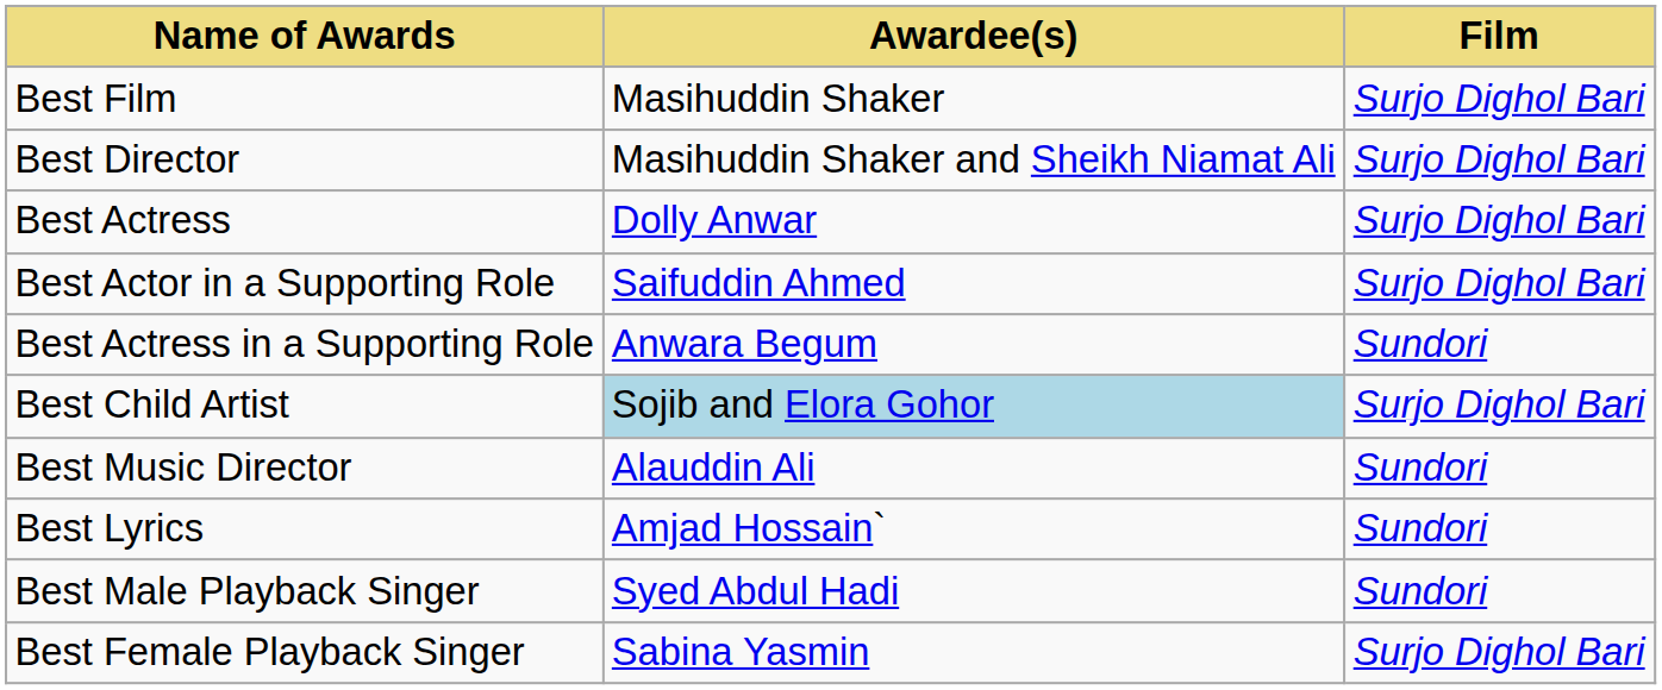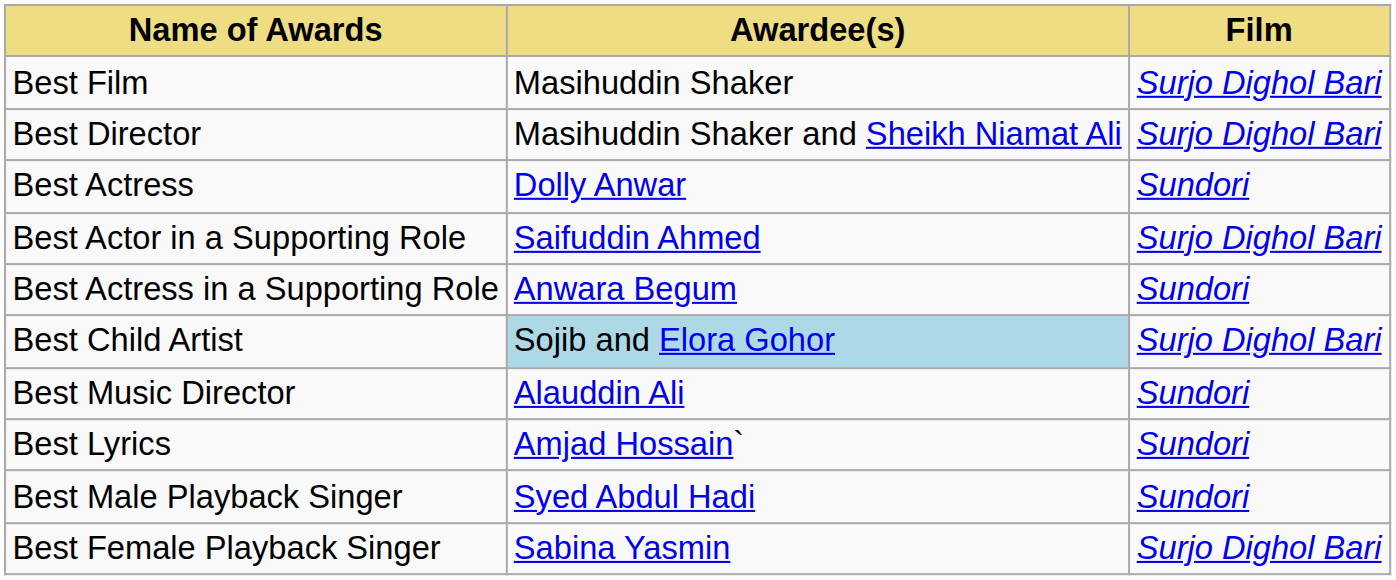 <table class="wikitable">
 <tr>
 <th style="background:#EEDD82;">Name of Awards</th>
 <th style="background:#EEDD82;">Awardee(s)</th>
 <th style="background:#EEDD82;">Film</th>
 </tr>
 <tr>
 <td>Best Film</td>
 <td>Masihuddin Shaker</td>
 <td><em><a href='#'>Surjo Dighol Bari</a></em></td>
 </tr>
 <tr>
 <td>Best Director</td>
 <td>Masihuddin Shaker and <a href='#'>Sheikh Niamat Ali</a></td>
 <td><em><a href='#'>Surjo Dighol Bari</a></em></td>
 </tr>
 <tr>
 <td>Best Actress</td>
 <td><a href='#'>Dolly Anwar</a></td>
-<td><em><a href='#'>Surjo Dighol Bari</a></em></td>
+<td><em><a href='#'>Sundori</a></em></td>
 </tr>
 <tr>
 <td>Best Actor in a Supporting Role</td>
 <td><a href='#'>Saifuddin Ahmed</a></td>
 <td><em><a href='#'>Surjo Dighol Bari</a></em></td>
 </tr>
 <tr>
 <td>Best Actress in a Supporting Role</td>
 <td><a href='#'>Anwara Begum</a></td>
 <td><em><a href='#'>Sundori</a></em></td>
 </tr>
 <tr>
 <td>Best Child Artist</td>
 <td style="background: lightblue;">Sojib and <a href='#'>Elora Gohor</a></td>
 <td><em><a href='#'>Surjo Dighol Bari</a></em></td>
 </tr>
 <tr>
 <td>Best Music Director</td>
 <td><a href='#'>Alauddin Ali</a></td>
 <td><em><a href='#'>Sundori</a></em></td>
 </tr>
 <tr>
 <td>Best Lyrics</td>
 <td><a href='#'>Amjad Hossain</a>`</td>
 <td><em><a href='#'>Sundori</a></em></td>
 </tr>
 <tr>
 <td>Best Male Playback Singer</td>
 <td><a href='#'>Syed Abdul Hadi</a></td>
 <td><em><a href='#'>Sundori</a></em></td>
 </tr>
 <tr>
 <td>Best Female Playback Singer</td>
 <td><a href='#'>Sabina Yasmin</a></td>
 <td><em><a href='#'>Surjo Dighol Bari</a></em></td>
 </tr>
 </table>
